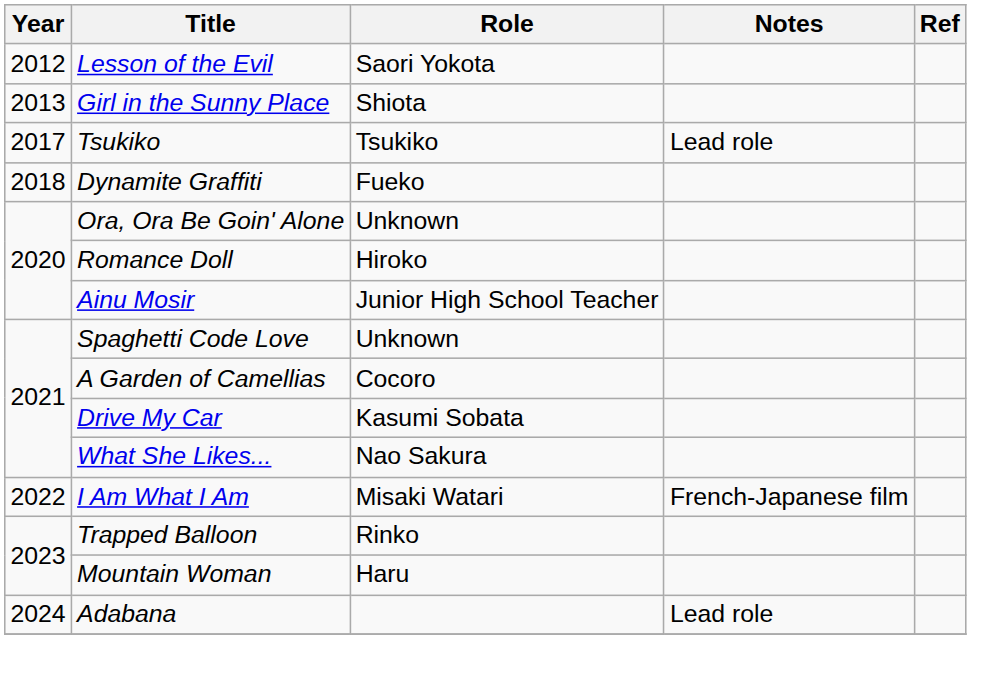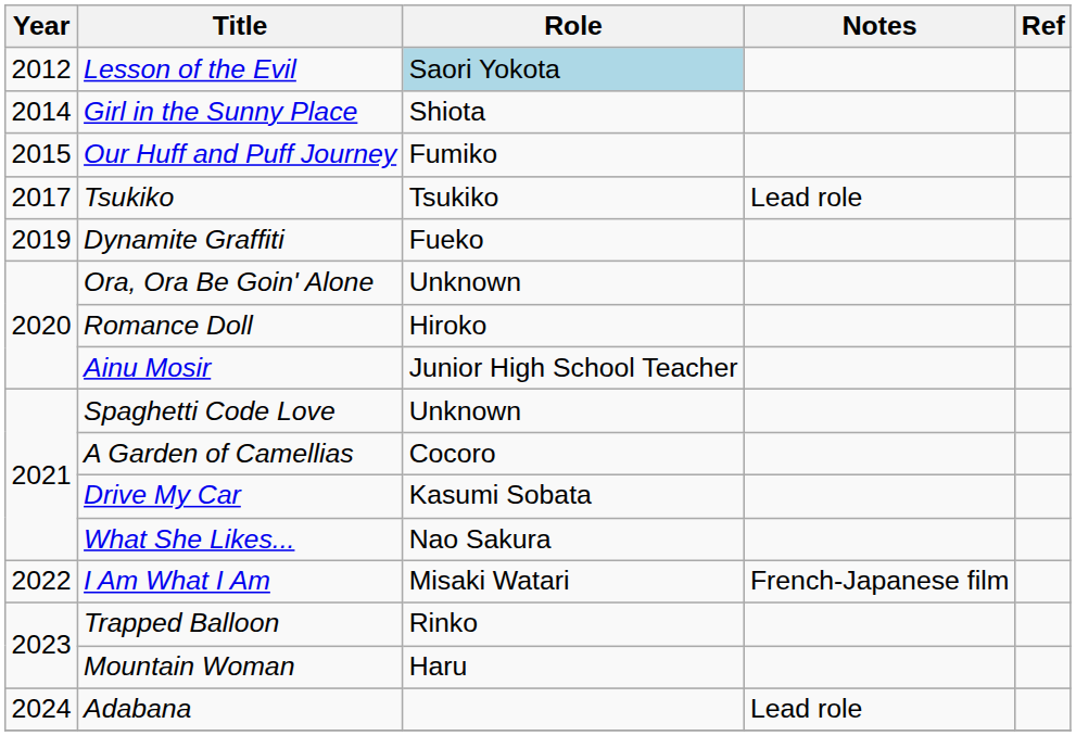 <table class = "wikitable">
 <tr>
 <th>Year</th>
 <th>Title</th>
 <th>Role</th>
 <th>Notes</th>
 <th>Ref</th>
 </tr>
 <tr>
 <td>2012</td>
 <td><em><a href='#'>Lesson of the Evil</a></em></td>
-<td>Saori Yokota</td>
+<td style="background: lightblue;">Saori Yokota</td>
 <td></td>
 <td></td>
 </tr>
 <tr>
-<td>2013</td>
+<td>2014</td>
 <td><em><a href='#'>Girl in the Sunny Place</a></em></td>
 <td>Shiota</td>
+<td></td>
+<td></td>
+</tr>
+<tr>
+<td>2015</td>
+<td><em><a href='#'>Our Huff and Puff Journey</a></em></td>
+<td>Fumiko</td>
 <td></td>
 <td></td>
 </tr>
 <tr>
 <td>2017</td>
 <td><em>Tsukiko</em></td>
 <td>Tsukiko</td>
 <td>Lead role</td>
 <td></td>
 </tr>
 <tr>
-<td>2018</td>
+<td>2019</td>
 <td><em>Dynamite Graffiti</em></td>
 <td>Fueko</td>
 <td></td>
 <td></td>
 </tr>
 <tr>
 <td rowspan=3>2020</td>
 <td><em>Ora, Ora Be Goin' Alone</em></td>
 <td>Unknown</td>
 <td></td>
 <td></td>
 </tr>
 <tr>
 <td><em>Romance Doll</em></td>
 <td>Hiroko</td>
 <td></td>
 <td></td>
 </tr>
 <tr>
 <td><em><a href='#'>Ainu Mosir</a></em></td>
 <td>Junior High School Teacher</td>
 <td></td>
 <td></td>
 </tr>
 <tr>
 <td rowspan=4>2021</td>
 <td><em>Spaghetti Code Love</em></td>
 <td>Unknown</td>
 <td></td>
 <td></td>
 </tr>
 <tr>
 <td><em>A Garden of Camellias</em></td>
 <td>Cocoro</td>
 <td></td>
 <td></td>
 </tr>
 <tr>
 <td><em><a href='#'>Drive My Car</a></em></td>
 <td>Kasumi Sobata</td>
 <td></td>
 <td></td>
 </tr>
 <tr>
 <td><em><a href='#'>What She Likes...</a></em></td>
 <td>Nao Sakura</td>
 <td></td>
 <td></td>
 </tr>
 <tr>
 <td>2022</td>
 <td><em><a href='#'>I Am What I Am</a></em></td>
 <td>Misaki Watari</td>
 <td>French-Japanese film</td>
 <td></td>
 </tr>
 <tr>
 <td rowspan=2>2023</td>
 <td><em>Trapped Balloon</em></td>
 <td>Rinko</td>
 <td></td>
 <td></td>
 </tr>
 <tr>
 <td><em>Mountain Woman</em></td>
 <td>Haru</td>
 <td></td>
 <td></td>
 </tr>
 <tr>
 <td>2024</td>
 <td><em>Adabana</em></td>
 <td></td>
 <td>Lead role</td>
 <td></td>
 </tr>
 <tr>
 </tr>
 </table>
